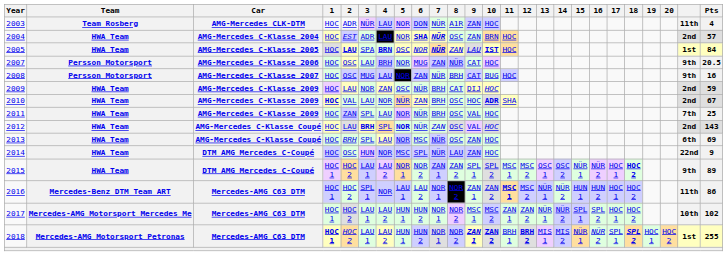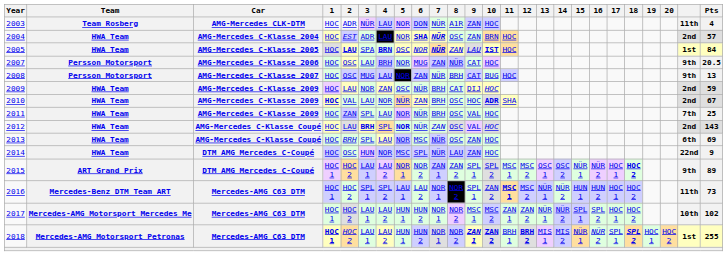 <table class="wikitable" style="text-align:center; font-size:85%">
 <tr>
 <th>Year</th>
 <th>Team</th>
 <th>Car</th>
 <th>1</th>
 <th>2</th>
 <th>3</th>
 <th>4</th>
 <th>5</th>
 <th>6</th>
 <th>7</th>
 <th>8</th>
 <th>9</th>
 <th>10</th>
 <th>11</th>
 <th>12</th>
 <th>13</th>
 <th>14</th>
 <th>15</th>
 <th>16</th>
 <th>17</th>
 <th>18</th>
 <th>19</th>
 <th>20</th>
 <th></th>
 <th>Pts</th>
 </tr>
 <tr>
 <td><a href='#'>2003</a></td>
 <th nowrap><a href='#'>Team Rosberg</a></th>
 <th nowrap><a href='#'>AMG-Mercedes CLK-DTM</a></th>
 <td><a href='#'>HOC</a></td>
 <td><a href='#'>ADR</a></td>
 <td style="background:#efcfff;"><a href='#'>NÜR</a><br></td>
 <td style="background:#CFCFFF;"><a href='#'>LAU</a><br></td>
 <td style="background:#efcfff;"><a href='#'>NOR</a><br></td>
 <td style="background:#CFCFFF;"><a href='#'>DON</a><br></td>
 <td style="background:#dfffdf;"><a href='#'>NÜR</a><br></td>
 <td style="background:#dfffdf;"><a href='#'>A1R</a><br></td>
 <td style="background:#CFCFFF;"><a href='#'>ZAN</a><br></td>
 <td style="background:#CFCFFF;"><a href='#'>HOC</a><br></td>
 <td></td>
 <td></td>
 <td></td>
 <td></td>
 <td></td>
 <td></td>
 <td></td>
 <td></td>
 <td></td>
 <td></td>
 <th>11th</th>
 <th>4</th>
 </tr>
 <tr>
 <td><a href='#'>2004</a></td>
 <th nowrap><a href='#'>HWA Team</a></th>
 <th nowrap><a href='#'>AMG-Mercedes C-Klasse 2004</a></th>
 <td style="background:#ffffbf;"><a href='#'>HOC</a><br></td>
 <td style="background:#CFCFFF;"><em><a href='#'>EST</a></em><br></td>
 <td style="background:#DFFFDF;"><a href='#'>ADR</a><br></td>
 <td style="background:#000000; color:white"><a href='#'><span>LAU</span></a><br></td>
 <td style="background:#ffffbf;"><a href='#'>NOR</a><br></td>
 <td style="background:#ffffbf;"><strong><a href='#'>SHA</a></strong><br></td>
 <td style="background:#ffffbf;"><strong><em><a href='#'>NÜR</a></em></strong><br></td>
 <td style="background:#DFFFDF;"><a href='#'>OSC</a><br></td>
 <td style="background:#DFFFDF;"><a href='#'>ZAN</a><br></td>
 <td style="background:#ffdf9f;"><a href='#'>BRN</a><br></td>
 <td style="background:#ffdf9f;"><a href='#'>HOC</a><br></td>
 <td></td>
 <td></td>
 <td></td>
 <td></td>
 <td></td>
 <td></td>
 <td></td>
 <td></td>
 <td></td>
 <th style="background:#dfdfdf;">2nd</th>
 <th style="background:#dfdfdf;">57</th>
 </tr>
 <tr>
 <td><a href='#'>2005</a></td>
 <th nowrap><a href='#'>HWA Team</a></th>
 <th nowrap><a href='#'>AMG-Mercedes C-Klasse 2005</a></th>
 <td style="background:#dfdfdf;"><a href='#'>HOC</a><br></td>
 <td style="background:#ffffbf;"><strong><a href='#'>LAU</a></strong><br></td>
 <td style="background:#DFFFDF;"><a href='#'>SPA</a><br></td>
 <td style="background:#DFFFDF;"><strong><a href='#'>BRN</a></strong><br></td>
 <td style="background:#ffffbf;"><a href='#'>OSC</a><br></td>
 <td style="background:#ffffbf;"><em><a href='#'>NOR</a></em><br></td>
 <td style="background:#ffdf9f;"><strong><em><a href='#'>NÜR</a></em></strong><br></td>
 <td style="background:#ffffbf;"><em><a href='#'>ZAN</a></em><br></td>
 <td style="background:#dfdfdf;"><em><a href='#'>LAU</a></em><br></td>
 <td style="background:#ffffbf;"><strong><a href='#'>IST</a></strong><br></td>
 <td style="background:#ffdf9f;"><a href='#'>HOC</a><br></td>
 <td></td>
 <td></td>
 <td></td>
 <td></td>
 <td></td>
 <td></td>
 <td></td>
 <td></td>
 <td></td>
 <th style="background:#ffffbf;">1st</th>
 <th style="background:#ffffbf;">84</th>
 </tr>
 <tr>
 <td><a href='#'>2007</a></td>
 <th nowrap><a href='#'>Persson Motorsport</a></th>
 <th nowrap><a href='#'>AMG-Mercedes C-Klasse 2006</a></th>
 <td style="background:#DFFFDF;"><a href='#'>HOC</a><br></td>
 <td style="background:#ffffbf;"><a href='#'>OSC</a><br></td>
 <td style="background:#DFFFDF;"><a href='#'>LAU</a><br></td>
 <td style="background:#CFCFFF;"><a href='#'>BRH</a><br></td>
 <td style="background:#DFFFDF;"><a href='#'>NOR</a><br></td>
 <td style="background:#efcfff;"><a href='#'>MUG</a><br></td>
 <td style="background:#CFCFFF;"><a href='#'>ZAN</a><br></td>
 <td style="background:#CFCFFF;"><a href='#'>NÜR</a><br></td>
 <td style="background:#DFFFDF;"><a href='#'>CAT</a><br></td>
 <td style="background:#efcfff;"><a href='#'>HOC</a><br></td>
 <td></td>
 <td></td>
 <td></td>
 <td></td>
 <td></td>
 <td></td>
 <td></td>
 <td></td>
 <td></td>
 <td></td>
 <th>9th</th>
 <th>20.5</th>
 </tr>
 <tr>
 <td><a href='#'>2008</a></td>
 <th nowrap><a href='#'>Persson Motorsport</a></th>
 <th nowrap><a href='#'>AMG-Mercedes C-Klasse 2007</a></th>
 <td style="background:#DFFFDF;"><a href='#'>HOC</a><br></td>
 <td style="background:#CFCFFF;"><a href='#'>OSC</a><br></td>
 <td style="background:#CFCFFF;"><a href='#'>MUG</a><br></td>
 <td style="background:#CFCFFF;"><a href='#'>LAU</a><br></td>
 <td style="background:#000000; color:white"><a href='#'><span>NOR</span></a><br></td>
 <td style="background:#CFCFFF;"><a href='#'>ZAN</a><br></td>
 <td style="background:#DFFFDF;"><a href='#'>NÜR</a><br></td>
 <td style="background:#DFFFDF;"><a href='#'>BRH</a><br></td>
 <td style="background:#CFCFFF;"><a href='#'>CAT</a><br></td>
 <td style="background:#DFFFDF;"><a href='#'>BUG</a><br></td>
 <td style="background:#CFCFFF;"><a href='#'>HOC</a><br></td>
 <td></td>
 <td></td>
 <td></td>
 <td></td>
 <td></td>
 <td></td>
 <td></td>
 <td></td>
 <td></td>
 <th>9th</th>
-<th>16</th>
+<th>13</th>
 </tr>
 <tr>
 <td><a href='#'>2009</a></td>
 <th nowrap><a href='#'>HWA Team</a></th>
 <th nowrap><a href='#'>AMG-Mercedes C-Klasse 2009</a></th>
 <td style="background:#efcfff;"><a href='#'>HOC</a><br></td>
 <td style="background:#ffffbf;"><a href='#'>LAU</a><br></td>
 <td style="background:#DFFFDF;"><a href='#'>NOR</a><br></td>
 <td style="background:#ffffbf;"><a href='#'>ZAN</a><br></td>
 <td style="background:#dfffdf;"><a href='#'>OSC</a><br></td>
 <td style="background:#dfffdf;"><a href='#'>NÜR</a><br></td>
 <td style="background:#dfffdf;"><a href='#'>BRH</a><br></td>
 <td style="background:#dfffdf;"><a href='#'>CAT</a><br></td>
 <td style="background:#ffffbf;"><a href='#'>DIJ</a><br></td>
 <td style="background:#ffffbf;"><em><a href='#'>HOC</a></em><br></td>
 <td></td>
 <td></td>
 <td></td>
 <td></td>
 <td></td>
 <td></td>
 <td></td>
 <td></td>
 <td></td>
 <td></td>
 <th style="background:#dfdfdf;">2nd</th>
 <th style="background:#dfdfdf;">59</th>
 </tr>
 <tr>
 <td><a href='#'>2010</a></td>
 <th nowrap><a href='#'>HWA Team</a></th>
 <th nowrap><a href='#'>AMG-Mercedes C-Klasse 2009</a></th>
 <td style="background:#FFFFBF;"><strong><a href='#'>HOC</a></strong><br></td>
 <td style="background:#DFFFDF;"><a href='#'>VAL</a><br></td>
 <td style="background:#DFFFDF;"><a href='#'>LAU</a><br></td>
 <td style="background:#DFFFDF;"><a href='#'>NOR</a><br></td>
 <td style="background:#FFDF9F;"><a href='#'>NÜR</a><br></td>
 <td style="background:#FFFFBF;"><a href='#'>ZAN</a><br></td>
 <td style="background:#DFFFDF;"><a href='#'>BRH</a><br></td>
 <td style="background:#DFFFDF;"><a href='#'>OSC</a><br></td>
 <td style="background:#DFFFDF;"><a href='#'>HOC</a><br></td>
 <td style="background:#DFDFDF;"><strong><a href='#'>ADR</a></strong><br></td>
 <td style="background:#FFFFBF;"><a href='#'>SHA</a><br></td>
 <td></td>
 <td></td>
 <td></td>
 <td></td>
 <td></td>
 <td></td>
 <td></td>
 <td></td>
 <td></td>
 <th style="background:#DFDFDF;">2nd</th>
 <th style="background:#DFDFDF;">67</th>
 </tr>
 <tr>
 <td><a href='#'>2011</a></td>
 <th nowrap><a href='#'>HWA Team</a></th>
 <th nowrap><a href='#'>AMG-Mercedes C-Klasse 2009</a></th>
 <td style="background:#DFFFDF;"><a href='#'>HOC</a><br></td>
 <td style="background:#CFCFFF;"><a href='#'>ZAN</a><br></td>
 <td style="background:#DFFFDF;"><a href='#'>SPL</a><br></td>
 <td style="background:#DFFFDF;"><a href='#'>LAU</a><br></td>
 <td style="background:#efcfff;"><a href='#'>NOR</a><br></td>
 <td style="background:#DFFFDF;"><a href='#'>NÜR</a><br></td>
 <td style="background:#DFFFDF;"><a href='#'>BRH</a><br></td>
 <td style="background:#DFFFDF;"><a href='#'>OSC</a><br></td>
 <td style="background:#DFFFDF;"><a href='#'>VAL</a><br></td>
 <td style="background:#DFFFDF;"><a href='#'>HOC</a><br></td>
 <td></td>
 <td></td>
 <td></td>
 <td></td>
 <td></td>
 <td></td>
 <td></td>
 <td></td>
 <td></td>
 <td></td>
 <th>7th</th>
 <th>25</th>
 </tr>
 <tr>
 <td><a href='#'>2012</a></td>
 <th nowrap><a href='#'>HWA Team</a></th>
 <th nowrap><a href='#'>AMG-Mercedes C-Klasse Coupé</a></th>
 <td style="background:#FFFFBF;"><a href='#'>HOC</a><br></td>
 <td style="background:#DFDFDF;"><a href='#'>LAU</a><br></td>
 <td style="background:#FFFFBF;"><strong><a href='#'>BRH</a></strong><br></td>
 <td style="background:#FFDF9F;"><a href='#'>SPL</a><br></td>
 <td style="background:#DFFFDF;"><strong><a href='#'>NOR</a></strong><br></td>
 <td style="background:#DFFFDF;"><a href='#'>NÜR</a><br></td>
 <td style="background:#DFFFDF;"><em><a href='#'>ZAN</a></em><br></td>
 <td style="background:#DFDFDF;"><a href='#'>OSC</a><br></td>
 <td style="background:#EFCFFF;"><a href='#'>VAL</a><br></td>
 <td style="background:#DFDFDF;"><em><a href='#'>HOC</a></em><br></td>
 <td></td>
 <td></td>
 <td></td>
 <td></td>
 <td></td>
 <td></td>
 <td></td>
 <td></td>
 <td></td>
 <td></td>
 <th style="background:#DFDFDF;">2nd</th>
 <th style="background:#DFDFDF;">143</th>
 </tr>
 <tr>
 <td><a href='#'>2013</a></td>
 <th nowrap><a href='#'>HWA Team</a></th>
 <th nowrap><a href='#'>AMG-Mercedes C-Klasse Coupé</a></th>
 <td style="background:#DFFFDF;"><a href='#'>HOC</a><br></td>
 <td style="background:#DFFFDF;"><em><a href='#'>BRH</a></em><br></td>
 <td style="background:#DFFFDF;"><a href='#'>SPL</a><br></td>
 <td style="background:#FFFFBF;"><a href='#'>LAU</a><br></td>
 <td style="background:#CFCFFF;"><a href='#'>NOR</a><br></td>
 <td style="background:#DFFFDF;"><a href='#'>MSC</a><br></td>
 <td style="background:#CFCFFF;"><a href='#'>NÜR</a><br></td>
 <td style="background:#DFFFDF;"><a href='#'>OSC</a><br></td>
 <td style="background:#DFFFDF;"><a href='#'>ZAN</a><br></td>
 <td style="background:#DFFFDF;"><a href='#'>HOC</a><br></td>
 <td></td>
 <td></td>
 <td></td>
 <td></td>
 <td></td>
 <td></td>
 <td></td>
 <td></td>
 <td></td>
 <td></td>
 <th>6th</th>
 <th>69</th>
 </tr>
 <tr>
 <td><a href='#'>2014</a></td>
 <th nowrap><a href='#'>HWA Team</a></th>
 <th nowrap><a href='#'>DTM AMG Mercedes C-Coupé</a></th>
 <td style="background:#CFCFFF;"><a href='#'>HOC</a><br></td>
 <td style="background:#DFFFDF;"><a href='#'>OSC</a><br></td>
 <td style="background:#EFCFFF;"><a href='#'>HUN</a><br></td>
 <td style="background:#CFCFFF;"><a href='#'>NOR</a><br></td>
 <td style="background:#CFCFFF;"><a href='#'>MSC</a><br></td>
 <td style="background:#CFCFFF;"><a href='#'>SPL</a><br></td>
 <td style="background:#CFCFFF;"><a href='#'>NÜR</a><br></td>
 <td style="background:#CFCFFF;"><a href='#'>LAU</a><br></td>
 <td style="background:#CFCFFF;"><a href='#'>ZAN</a><br></td>
 <td style="background:#DFFFDF;"><a href='#'>HOC</a><br></td>
 <td></td>
 <td></td>
 <td></td>
 <td></td>
 <td></td>
 <td></td>
 <td></td>
 <td></td>
 <td></td>
 <td></td>
 <th>22nd</th>
 <th>9</th>
 </tr>
 <tr>
 <td><a href='#'>2015</a></td>
-<th nowrap><a href='#'>HWA Team</a></th>
+<th nowrap><a href='#'>ART Grand Prix</a></th>
 <th nowrap><a href='#'>DTM AMG Mercedes C-Coupé</a></th>
 <td style="background:#EFCFFF;"><a href='#'>HOC<br>1</a><br></td>
 <td style="background:#FFDF9F;"><a href='#'>HOC<br>2</a><br></td>
 <td style="background:#CFCFFF;"><a href='#'>LAU<br>1</a><br></td>
 <td style="background:#EFCFFF;"><a href='#'>LAU<br>2</a><br></td>
 <td style="background:#FFDF9F;"><a href='#'>NOR<br>1</a><br></td>
 <td style="background:#DFFFDF;"><a href='#'>NOR<br>2</a><br></td>
 <td style="background:#CFCFFF;"><a href='#'>ZAN<br>1</a><br></td>
 <td style="background:#DFFFDF;"><a href='#'>ZAN<br>2</a><br></td>
 <td style="background:#DFFFDF;"><a href='#'>SPL<br>1</a><br></td>
 <td style="background:#DFDFDF;"><a href='#'>SPL<br>2</a><br></td>
 <td style="background:#DFFFDF;"><a href='#'>MSC<br>1</a><br></td>
 <td style="background:#DFFFDF;"><a href='#'>MSC<br>2</a><br></td>
 <td style="background:#EFCFFF;"><a href='#'>OSC<br>1</a><br></td>
 <td style="background:#CFCFFF;"><a href='#'>OSC<br>2</a><br></td>
 <td style="background:#DFFFDF;"><a href='#'>NÜR<br>1</a><br></td>
 <td style="background:#EFCFFF;"><a href='#'>NÜR<br>2</a><br></td>
 <td style="background:#EFCFFF;"><a href='#'>HOC<br>1</a><br></td>
 <td style="background:#DFFFDF;"><strong><a href='#'>HOC<br>2</a></strong><br></td>
 <td></td>
 <td></td>
 <th>9th</th>
 <th>89</th>
 </tr>
 <tr>
 <td><a href='#'>2016</a></td>
 <th nowrap><a href='#'>Mercedes-Benz DTM Team ART</a></th>
 <th nowrap><a href='#'>Mercedes-AMG C63 DTM</a></th>
 <td style="background:#CFCFFF;"><a href='#'>HOC<br>1</a><br></td>
 <td style="background:#DFFFDF;"><a href='#'>HOC<br>2</a><br></td>
 <td style="background:#CFCFFF;"><a href='#'>SPL<br>1</a><br></td>
-<td style="background:#CFCFFF;"><a href='#'>NOR</a><br></td>
+<td style="background:#CFCFFF;"><a href='#'>SPL<br>2</a><br></td>
 <td style="background:#CFCFFF;"><a href='#'>LAU<br>1</a><br></td>
 <td style="background:#DFFFDF;"><a href='#'>LAU<br>2</a><br></td>
 <td style="background:#CFCFFF;"><a href='#'>NOR<br>1</a><br></td>
 <td style="background:#000000; color:white;"><a href='#'><span>NOR<br>2</span></a><br></td>
-<td style="background:#DFFFDF;"><a href='#'>ZAN<br>1</a><br></td>
+<td style="background:#DFFFDF;"><a href='#'>SPL<br>1</a><br></td>
 <td style="background:#DFDFDF;"><a href='#'>ZAN<br>2</a><br></td>
 <td style="background:#FFDF9F;"><strong><a href='#'>MSC<br>1</a></strong><br></td>
 <td style="background:#CFCFFF;"><a href='#'>MSC<br>2</a><br></td>
 <td style="background:#CFCFFF;"><a href='#'>NÜR<br>1</a><br></td>
 <td style="background:#DFFFDF;"><a href='#'>NÜR<br>2</a><br></td>
 <td style="background:#CFCFFF;"><a href='#'>HUN<br>1</a><br></td>
 <td style="background:#CFCFFF;"><a href='#'>HUN<br>2</a><br></td>
 <td style="background:#CFCFFF;"><a href='#'>HOC<br>1</a><br></td>
 <td style="background:#CFCFFF;"><a href='#'>HOC<br>2</a><br></td>
 <td></td>
 <td></td>
 <th>11th</th>
-<th>86</th>
+<th>73</th>
 </tr>
 <tr>
 <td><a href='#'>2017</a></td>
 <th nowrap><a href='#'>Mercedes-AMG Motorsport Mercedes Me</a></th>
 <th nowrap><a href='#'>Mercedes-AMG C63 DTM</a></th>
 <td style="background:#DFFFDF;"><a href='#'>HOC<br>1</a><br></td>
 <td style="background:#DFDFDF;"><a href='#'>HOC<br>2</a><br></td>
 <td style="background:#DFFFDF;"><a href='#'>LAU<br>1</a><br></td>
 <td style="background:#DFFFDF;"><a href='#'>LAU<br>2</a><br></td>
 <td style="background:#DFFFDF;"><a href='#'>HUN<br>1</a><br></td>
 <td style="background:#DFFFDF;"><a href='#'>HUN<br>2</a><br></td>
 <td style="background:#DFFFDF;"><a href='#'>NOR<br>1</a><br></td>
 <td style="background:#EFCFFF;"><a href='#'>NOR<br>2</a><br></td>
 <td style="background:#DFFFDF;"><a href='#'>MSC<br>1</a><br></td>
 <td style="background:#CFCFFF;"><a href='#'>MSC<br>2</a><br></td>
 <td style="background:#DFFFDF;"><a href='#'>ZAN<br>1</a><br></td>
 <td style="background:#DFFFDF;"><a href='#'>ZAN<br>2</a><br></td>
 <td style="background:#DFFFDF;"><a href='#'>NÜR<br>1</a><br></td>
 <td style="background:#CFCFFF;"><a href='#'>NÜR<br>2</a><br></td>
 <td style="background:#CFCFFF;"><a href='#'>SPL<br>1</a><br></td>
 <td style="background:#DFFFDF;"><a href='#'>SPL<br>2</a><br></td>
 <td style="background:#DFFFDF;"><a href='#'>HOC<br>1</a><br></td>
 <td style="background:#DFFFDF;"><a href='#'>HOC<br>2</a><br></td>
 <td></td>
 <td></td>
 <th>10th</th>
 <th>102</th>
 </tr>
 <tr>
 <td><a href='#'>2018</a></td>
 <th nowrap><a href='#'>Mercedes-AMG Motorsport Petronas</a></th>
 <th nowrap><a href='#'>Mercedes-AMG C63 DTM</a></th>
 <td style="background:#FFFFBF;"><strong><a href='#'>HOC<br>1</a></strong><br></td>
 <td style="background:#FFDF9F;"><em><a href='#'>HOC<br>2</a></em><br></td>
 <td style="background:#DFFFDF;"><a href='#'>LAU<br>1</a><br></td>
 <td style="background:#FFFFBF;"><a href='#'>LAU<br>2</a><br></td>
 <td style="background:#DFFFDF;"><a href='#'>HUN<br>1</a><br></td>
 <td style="background:#CFCFFF;"><a href='#'>HUN<br>2</a><br></td>
 <td style="background:#DFDFDF;"><a href='#'>NOR<br>1</a><br></td>
 <td style="background:#CFCFFF;"><a href='#'>NOR<br>2</a><br></td>
 <td style="background:#FFFFBF;"><strong><em><a href='#'>ZAN<br>1</a></em></strong><br></td>
 <td style="background:#DFDFDF;"><strong><a href='#'>ZAN<br>2</a></strong><br></td>
 <td style="background:#DFFFDF;"><a href='#'>BRH<br>1</a><br></td>
 <td style="background:#DFDFDF;"><strong><a href='#'>BRH<br>2</a></strong><br></td>
 <td style="background:#EFCFFF;"><a href='#'>MIS<br>1</a><br></td>
 <td style="background:#CFCFFF;"><a href='#'>MIS<br>2</a><br></td>
 <td style="background:#FFDF9F;"><a href='#'>NÜR<br>1</a><br></td>
 <td style="background:#DFFFDF;"><em><a href='#'>NÜR<br>2</a></em><br></td>
 <td style="background:#DFFFDF;"><a href='#'>SPL<br>1</a><br></td>
 <td style="background:#FFDF9F;"><strong><em><a href='#'>SPL<br>2</a></em></strong><br></td>
 <td style="background:#DFFFDF;"><a href='#'>HOC<br>1</a><br></td>
 <td style="background:#FFDF9F;"><a href='#'>HOC<br>2</a><br></td>
 <th style="background:#FFFFBF;">1st</th>
 <th style="background:#FFFFBF;">255</th>
 </tr>
 <tr>
 <th colspan="25"></th>
 </tr>
 </table>
